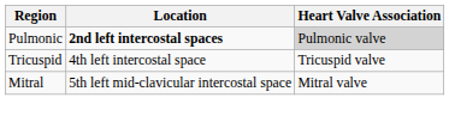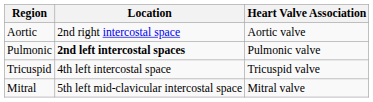 <table class="wikitable">
 <tr>
 <th>Region</th>
 <th>Location</th>
 <th>Heart Valve Association</th>
 </tr>
 <tr>
+<td>Aortic</td>
+<td>2nd right <a href='#'>intercostal space</a></td>
+<td>Aortic valve</td>
+</tr>
+<tr>
 <td>Pulmonic</td>
 <td><strong>2nd left intercostal spaces</strong></td>
-<td style="background: lightgrey;">Pulmonic valve</td>
+<td>Pulmonic valve</td>
 </tr>
 <tr>
 <td>Tricuspid</td>
 <td>4th left intercostal space</td>
 <td>Tricuspid valve</td>
 </tr>
 <tr>
 <td>Mitral</td>
 <td>5th left mid-clavicular intercostal space</td>
 <td>Mitral valve</td>
 </tr>
 </table>
